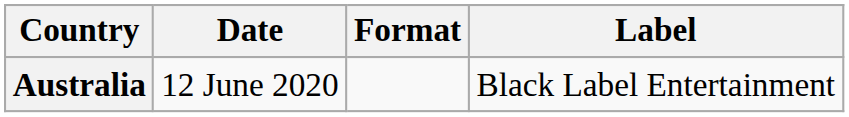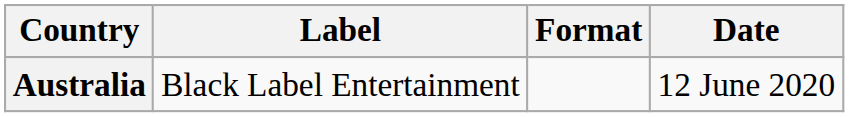 <table class="wikitable plainrowheaders">
 <tr>
 <th scope="col">Country</th>
+<th scope="col">Label</th>
+<th scope="col">Format</th>
 <th scope="col">Date</th>
-<th scope="col">Format</th>
-<th scope="col">Label</th>
 </tr>
 <tr>
 <th scope="row">Australia</th>
+<td>Black Label Entertainment</td>
+<td></td>
 <td>12 June 2020</td>
-<td></td>
-<td>Black Label Entertainment</td>
 </tr>
 </table>
